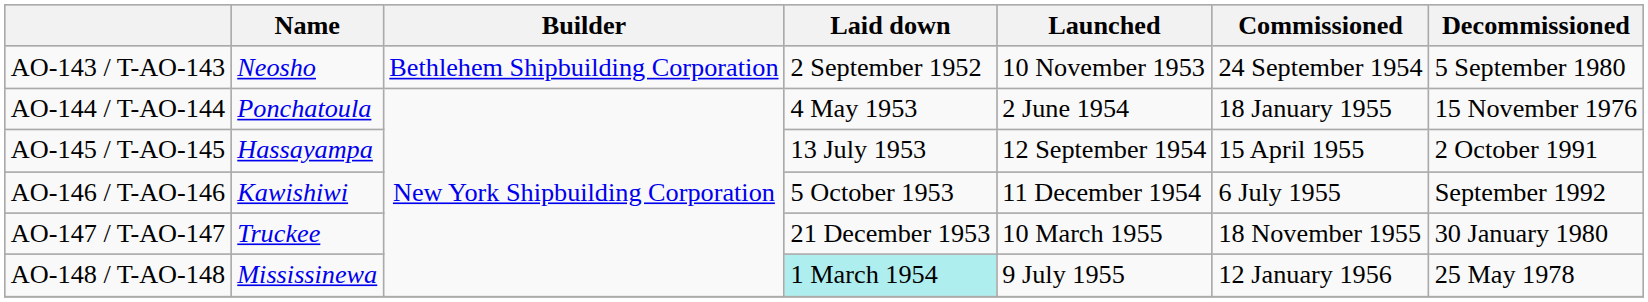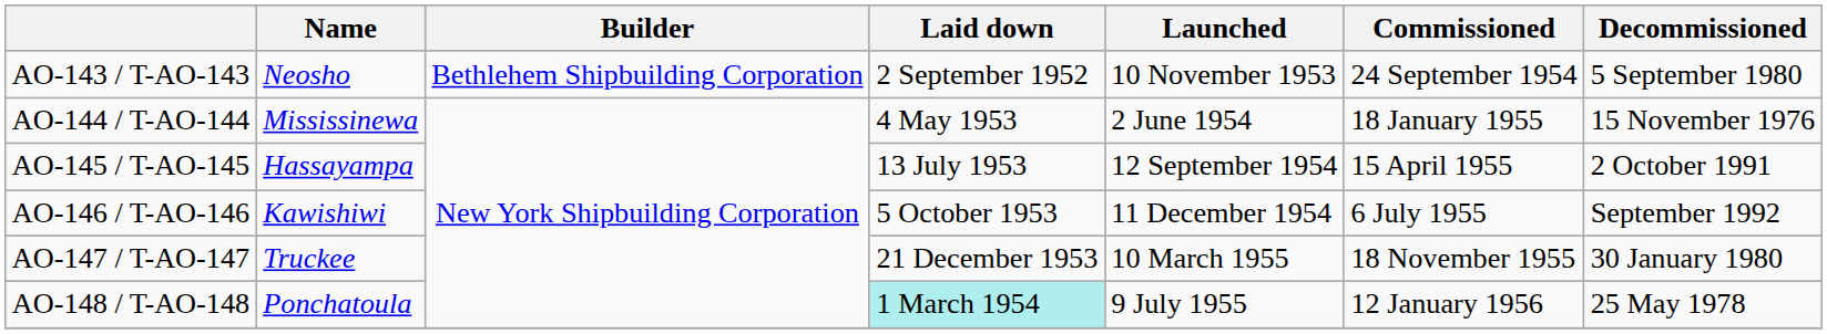 <table class="wikitable">
 <tr>
 <th></th>
 <th>Name</th>
 <th>Builder</th>
 <th>Laid down</th>
 <th>Launched</th>
 <th>Commissioned</th>
 <th>Decommissioned</th>
 </tr>
 <tr>
 <td>AO-143 / T-AO-143</td>
 <td><em><a href='#'>Neosho</a></em></td>
 <td align="center"><a href='#'>Bethlehem Shipbuilding Corporation</a></td>
 <td>2 September 1952</td>
 <td>10 November 1953</td>
 <td>24 September 1954</td>
 <td>5 September 1980</td>
 </tr>
 <tr>
 <td>AO-144 / T-AO-144</td>
-<td><em><a href='#'>Ponchatoula</a></em></td>
+<td><em><a href='#'>Mississinewa</a></em></td>
 <td rowspan="5" align="center"><a href='#'>New York Shipbuilding Corporation</a></td>
 <td>4 May 1953</td>
 <td>2 June 1954</td>
 <td>18 January 1955</td>
 <td>15 November 1976</td>
 </tr>
 <tr>
 <td>AO-145 / T-AO-145</td>
 <td><em><a href='#'>Hassayampa</a></em></td>
 <td>13 July 1953</td>
 <td>12 September 1954</td>
 <td>15 April 1955</td>
 <td>2 October 1991</td>
 </tr>
 <tr>
 <td>AO-146 / T-AO-146</td>
 <td><em><a href='#'>Kawishiwi</a></em></td>
 <td>5 October 1953</td>
 <td>11 December 1954</td>
 <td>6 July 1955</td>
 <td>September 1992</td>
 </tr>
 <tr>
 <td>AO-147 / T-AO-147</td>
 <td><em><a href='#'>Truckee</a></em></td>
 <td>21 December 1953</td>
 <td>10 March 1955</td>
 <td>18 November 1955</td>
 <td>30 January 1980</td>
 </tr>
 <tr>
 <td>AO-148 / T-AO-148</td>
-<td><em><a href='#'>Mississinewa</a></em></td>
+<td><em><a href='#'>Ponchatoula</a></em></td>
 <td style="background: paleturquoise;">1 March 1954</td>
 <td>9 July 1955</td>
 <td>12 January 1956</td>
 <td>25 May 1978</td>
 </tr>
 <tr>
 </tr>
 </table>
